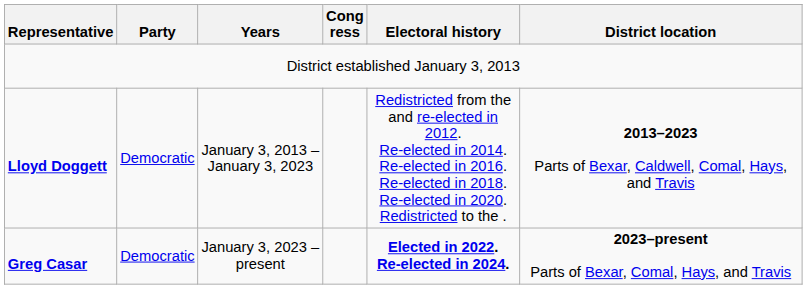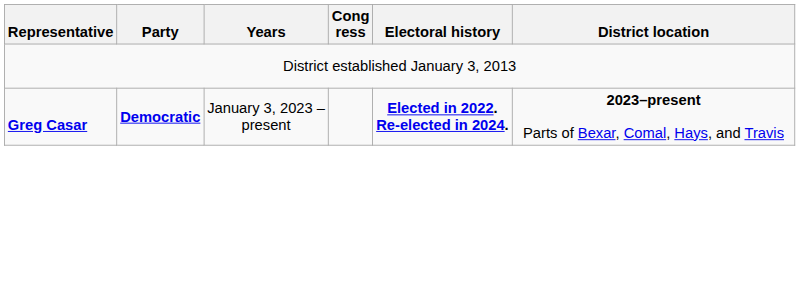 <table class=wikitable style="text-align:center">
 <tr valign=bottom>
 <th>Representative</th>
 <th>Party</th>
 <th>Years</th>
 <th>Cong<br>ress</th>
 <th>Electoral history</th>
 <th width=300px>District location</th>
 </tr>
 <tr style="height:3em">
 <td colspan=6>District established January 3, 2013</td>
 </tr>
 <tr style="height:3em">
-<td align=left nowrap><br><strong><a href='#'>Lloyd Doggett</a></strong><br></td>
-<td><a href='#'>Democratic</a></td>
-<td nowrap>January 3, 2013 –<br>January 3, 2023</td>
-<td></td>
-<td><a href='#'>Redistricted</a> from the  and <a href='#'>re-elected in 2012</a>.<br><a href='#'>Re-elected in 2014</a>.<br><a href='#'>Re-elected in 2016</a>.<br><a href='#'>Re-elected in 2018</a>.<br><a href='#'>Re-elected in 2020</a>.<br><a href='#'>Redistricted</a> to the .</td>
-<td><strong>2013–2023</strong><br><br>Parts of <a href='#'>Bexar</a>, <a href='#'>Caldwell</a>, <a href='#'>Comal</a>, <a href='#'>Hays</a>, and <a href='#'>Travis</a></td>
-</tr>
-<tr style="height:3em">
 <td align=left nowrap><br><strong><a href='#'>Greg Casar</a></strong><br></td>
-<td><a href='#'>Democratic</a></td>
+<td><strong><a href='#'>Democratic</a></strong></td>
 <td nowrap>January 3, 2023 –<br>present</td>
 <td></td>
 <td><strong><a href='#'>Elected in 2022</a>.<br><a href='#'>Re-elected in 2024</a>.</strong></td>
 <td><strong>2023–present</strong><br><br>Parts of <a href='#'>Bexar</a>, <a href='#'>Comal</a>, <a href='#'>Hays</a>, and <a href='#'>Travis</a></td>
 </tr>
 </table>
